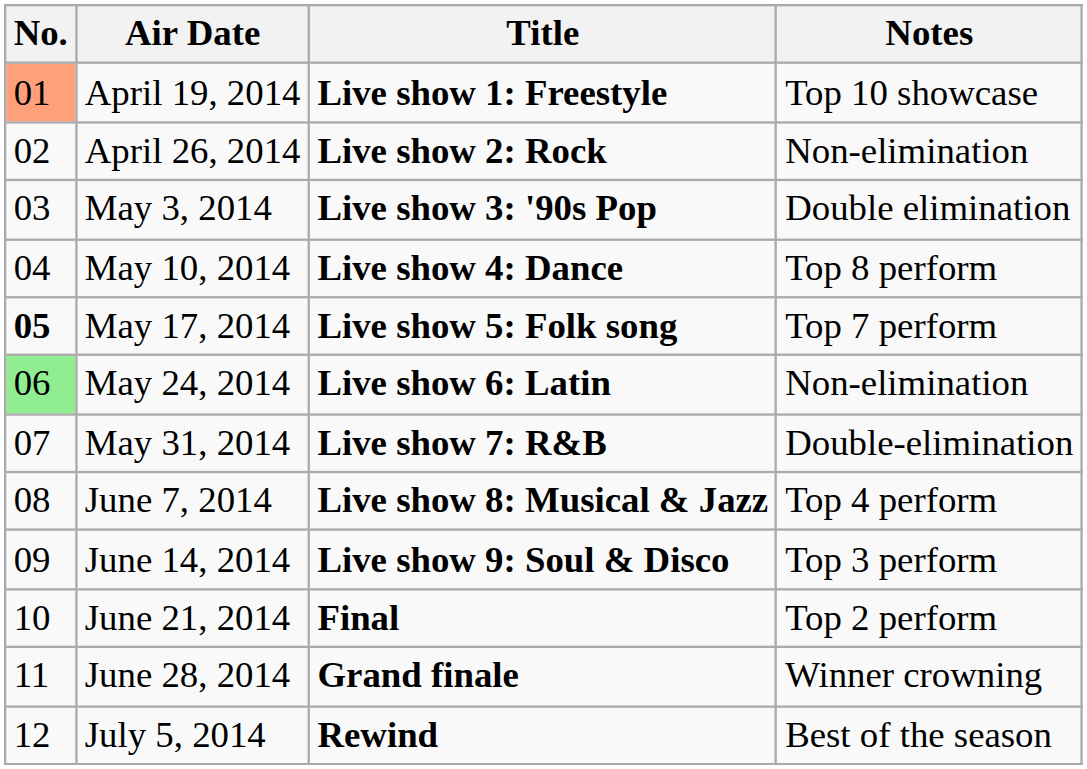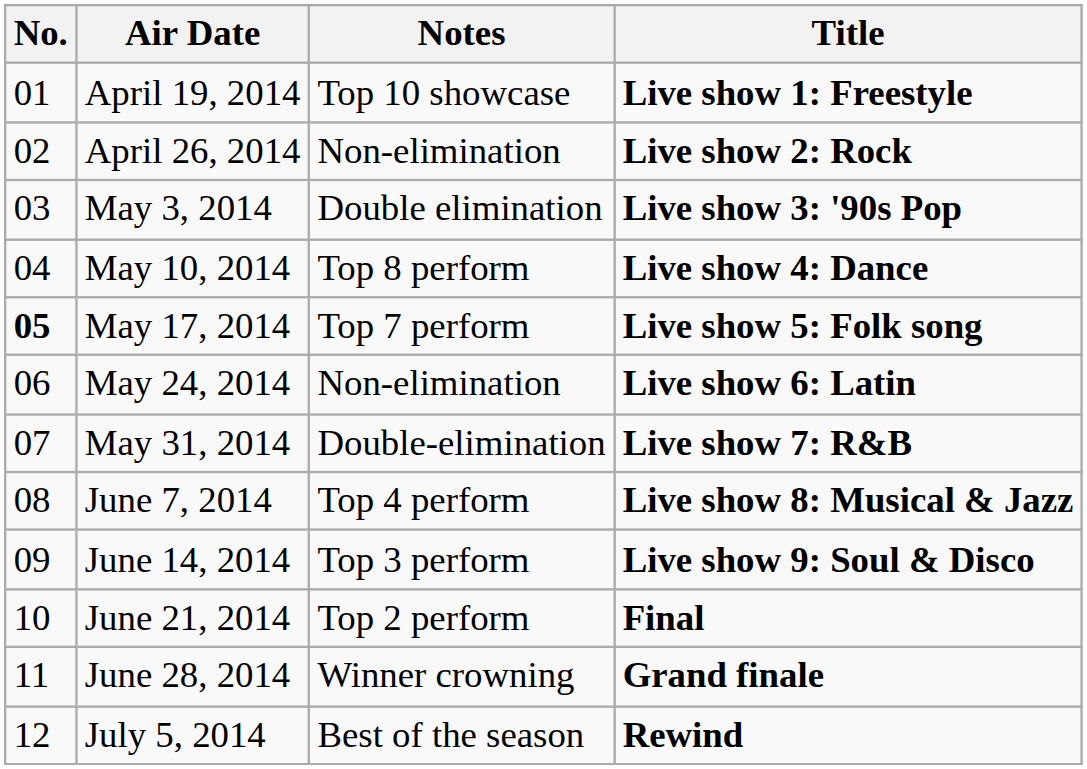 <table class="wikitable">
 <tr>
 <th>No.</th>
 <th>Air Date</th>
+<th>Notes</th>
 <th>Title</th>
-<th>Notes</th>
 </tr>
 <tr>
-<td style="background: lightsalmon;">01</td>
+<td>01</td>
 <td>April 19, 2014</td>
+<td>Top 10 showcase</td>
 <td><strong>Live show 1: Freestyle</strong></td>
-<td>Top 10 showcase</td>
 </tr>
 <tr>
 <td>02</td>
 <td>April 26, 2014</td>
+<td>Non-elimination</td>
 <td><strong>Live show 2: Rock</strong></td>
-<td>Non-elimination</td>
 </tr>
 <tr>
 <td>03</td>
 <td>May 3, 2014</td>
+<td>Double elimination</td>
 <td><strong>Live show 3: '90s Pop</strong></td>
-<td>Double elimination</td>
 </tr>
 <tr>
 <td>04</td>
 <td>May 10, 2014</td>
+<td>Top 8 perform</td>
 <td><strong>Live show 4: Dance</strong></td>
-<td>Top 8 perform</td>
 </tr>
 <tr>
 <td><strong>05</strong></td>
 <td>May 17, 2014</td>
+<td>Top 7 perform</td>
 <td><strong>Live show 5: Folk song</strong></td>
-<td>Top 7 perform</td>
 </tr>
 <tr>
-<td style="background: lightgreen;">06</td>
+<td>06</td>
 <td>May 24, 2014</td>
+<td>Non-elimination</td>
 <td><strong>Live show 6: Latin</strong></td>
-<td>Non-elimination</td>
 </tr>
 <tr>
 <td>07</td>
 <td>May 31, 2014</td>
+<td>Double-elimination</td>
 <td><strong>Live show 7: R&B</strong></td>
-<td>Double-elimination</td>
 </tr>
 <tr>
 <td>08</td>
 <td>June 7, 2014</td>
+<td>Top 4 perform</td>
 <td><strong>Live show 8: Musical & Jazz</strong></td>
-<td>Top 4 perform</td>
 </tr>
 <tr>
 <td>09</td>
 <td>June 14, 2014</td>
+<td>Top 3 perform</td>
 <td><strong>Live show 9: Soul & Disco</strong></td>
-<td>Top 3 perform</td>
 </tr>
 <tr>
 <td>10</td>
 <td>June 21, 2014</td>
+<td>Top 2 perform</td>
 <td><strong>Final</strong></td>
-<td>Top 2 perform</td>
 </tr>
 <tr>
 <td>11</td>
 <td>June 28, 2014</td>
+<td>Winner crowning</td>
 <td><strong>Grand finale</strong></td>
-<td>Winner crowning</td>
 </tr>
 <tr>
 <td>12</td>
 <td>July 5, 2014</td>
+<td>Best of the season</td>
 <td><strong>Rewind</strong></td>
-<td>Best of the season</td>
 </tr>
 </table>
